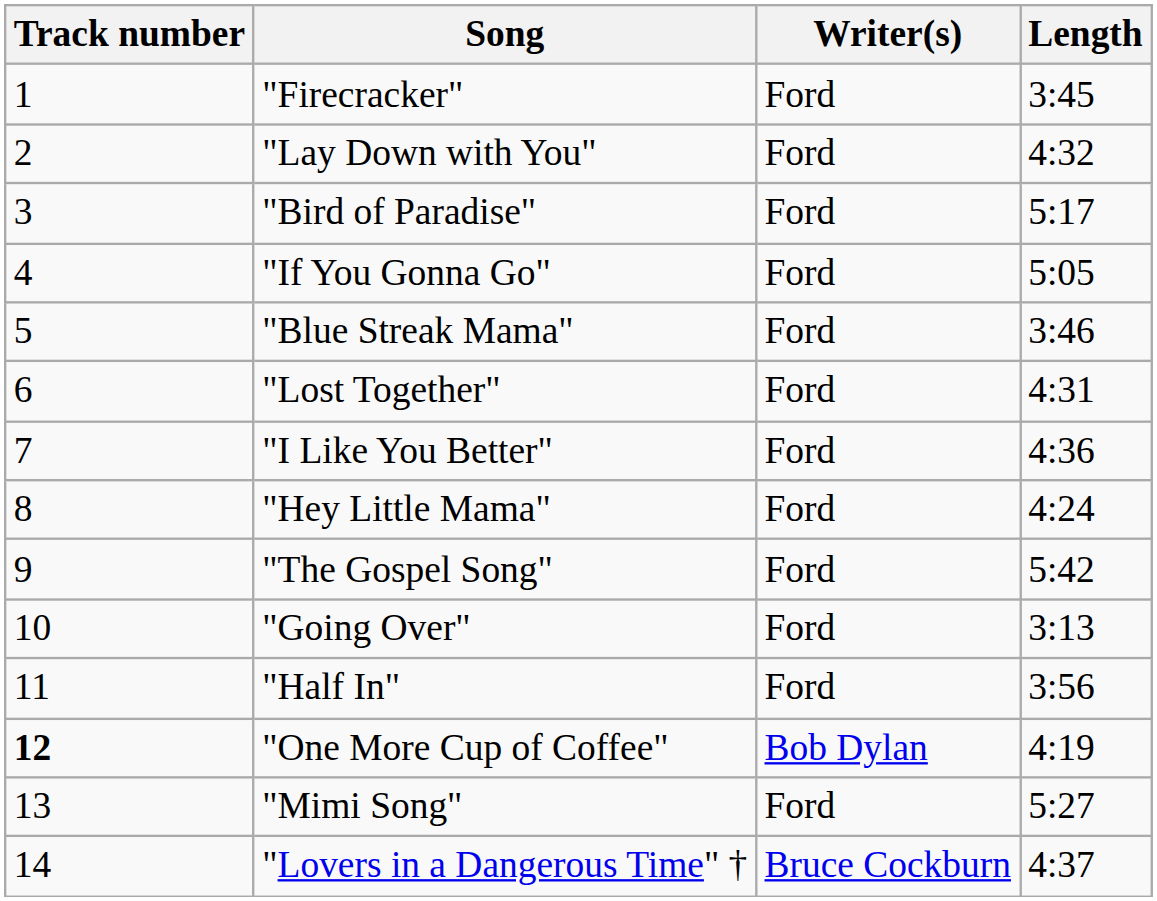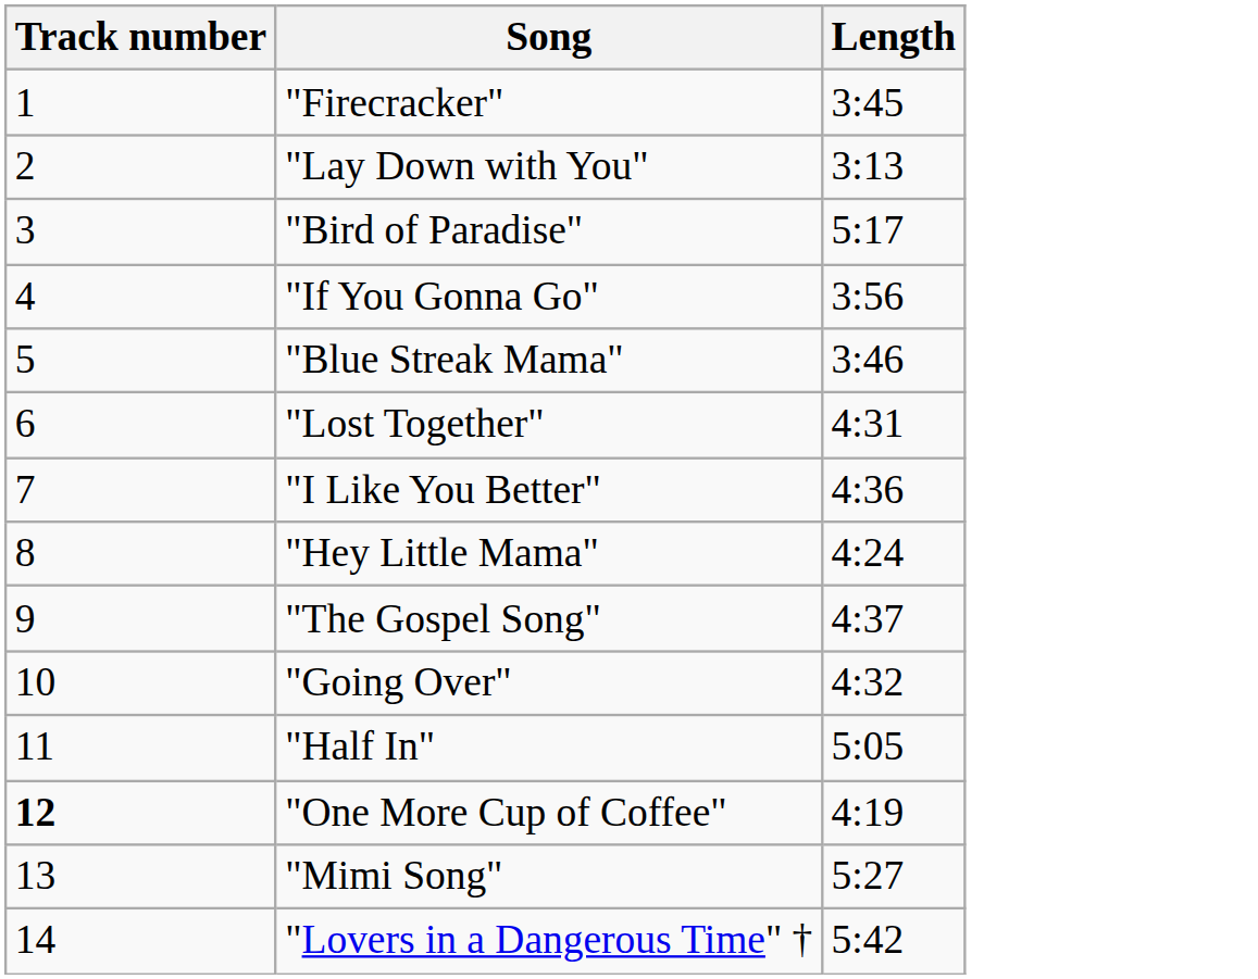 <table class="wikitable">
 <tr>
 <th>Track number</th>
 <th>Song</th>
-<th>Writer(s)</th>
 <th>Length</th>
 </tr>
 <tr>
 <td>1</td>
 <td>"Firecracker"</td>
-<td>Ford</td>
 <td>3:45</td>
 </tr>
 <tr>
 <td>2</td>
 <td>"Lay Down with You"</td>
-<td>Ford</td>
-<td>4:32</td>
+<td>3:13</td>
 </tr>
 <tr>
 <td>3</td>
 <td>"Bird of Paradise"</td>
-<td>Ford</td>
 <td>5:17</td>
 </tr>
 <tr>
 <td>4</td>
 <td>"If You Gonna Go"</td>
-<td>Ford</td>
-<td>5:05</td>
+<td>3:56</td>
 </tr>
 <tr>
 <td>5</td>
 <td>"Blue Streak Mama"</td>
-<td>Ford</td>
 <td>3:46</td>
 </tr>
 <tr>
 <td>6</td>
 <td>"Lost Together"</td>
-<td>Ford</td>
 <td>4:31</td>
 </tr>
 <tr>
 <td>7</td>
 <td>"I Like You Better"</td>
-<td>Ford</td>
 <td>4:36</td>
 </tr>
 <tr>
 <td>8</td>
 <td>"Hey Little Mama"</td>
-<td>Ford</td>
 <td>4:24</td>
 </tr>
 <tr>
 <td>9</td>
 <td>"The Gospel Song"</td>
-<td>Ford</td>
-<td>5:42</td>
+<td>4:37</td>
 </tr>
 <tr>
 <td>10</td>
 <td>"Going Over"</td>
-<td>Ford</td>
-<td>3:13</td>
+<td>4:32</td>
 </tr>
 <tr>
 <td>11</td>
 <td>"Half In"</td>
-<td>Ford</td>
-<td>3:56</td>
+<td>5:05</td>
 </tr>
 <tr>
 <td><strong>12</strong></td>
 <td>"One More Cup of Coffee"</td>
-<td><a href='#'>Bob Dylan</a></td>
 <td>4:19</td>
 </tr>
 <tr>
 <td>13</td>
 <td>"Mimi Song"</td>
-<td>Ford</td>
 <td>5:27</td>
 </tr>
 <tr>
 <td>14</td>
 <td>"<a href='#'>Lovers in a Dangerous Time</a>" †</td>
-<td><a href='#'>Bruce Cockburn</a></td>
-<td>4:37</td>
+<td>5:42</td>
 </tr>
 </table>
